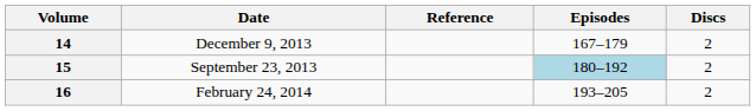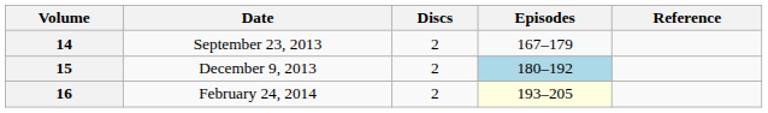 <table class="wikitable" style="text-align: center; width: 60%;">
 <tr>
 <th scope="col" 175px;>Volume</th>
 <th scope="col" 125px;>Date</th>
+<th scope="col">Discs</th>
+<th scope="col">Episodes</th>
 <th scope="col">Reference</th>
-<th scope="col">Episodes</th>
-<th scope="col">Discs</th>
 </tr>
 <tr>
 <th scope="row">14</th>
-<td>December 9, 2013</td>
+<td>September 23, 2013</td>
+<td>2</td>
+<td>167–179</td>
 <td></td>
-<td>167–179</td>
-<td>2</td>
 </tr>
 <tr>
 <th scope="row">15</th>
-<td>September 23, 2013</td>
+<td>December 9, 2013</td>
+<td>2</td>
+<td style="background: lightblue;">180–192</td>
 <td></td>
-<td style="background: lightblue;">180–192</td>
-<td>2</td>
 </tr>
 <tr>
 <th scope="row">16</th>
 <td>February 24, 2014</td>
+<td>2</td>
+<td style="background: lightyellow;">193–205</td>
 <td></td>
-<td>193–205</td>
-<td>2</td>
 </tr>
 </table>
